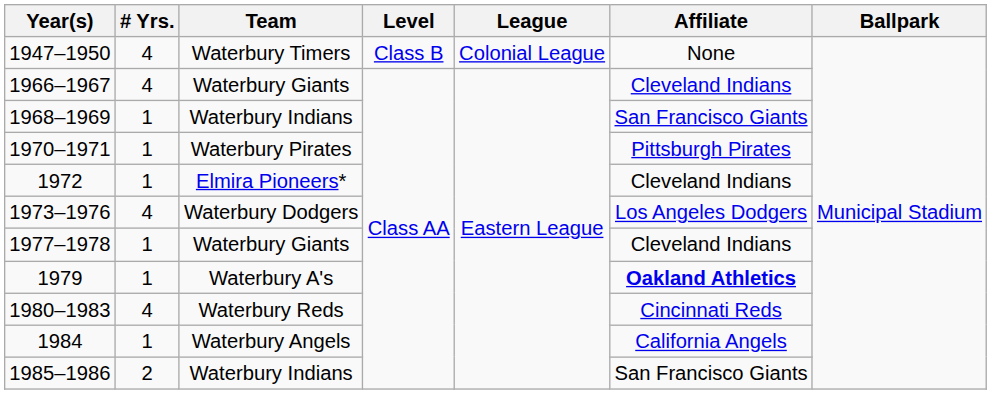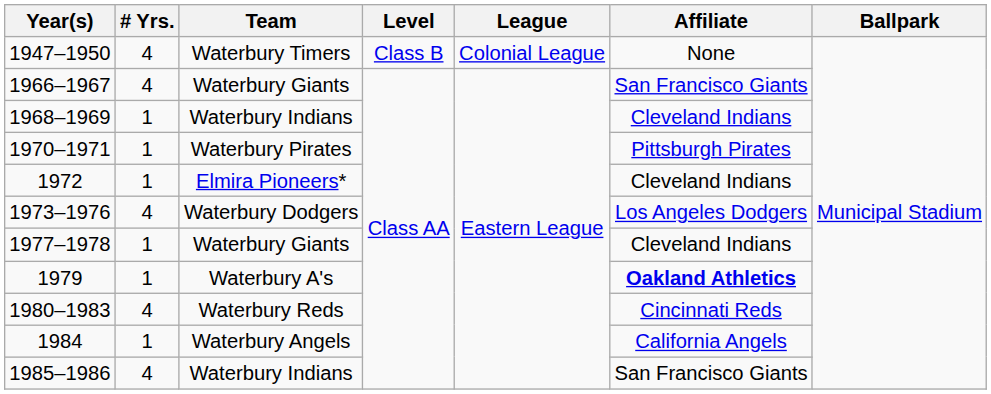 <table class="wikitable" style="text-align:center; font-size: 95%;">
 <tr>
 <th>Year(s)</th>
 <th># Yrs.</th>
 <th>Team</th>
 <th>Level</th>
 <th>League</th>
 <th>Affiliate</th>
 <th>Ballpark</th>
 </tr>
 <tr>
 <td>1947–1950</td>
 <td>4</td>
 <td>Waterbury Timers</td>
 <td><a href='#'>Class B</a></td>
 <td><a href='#'>Colonial League</a></td>
 <td>None</td>
 <td rowspan=11><a href='#'>Municipal Stadium</a></td>
 </tr>
 <tr>
 <td>1966–1967</td>
 <td>4</td>
 <td>Waterbury Giants</td>
 <td rowspan=10><a href='#'>Class AA</a></td>
 <td rowspan=10><a href='#'>Eastern League</a></td>
-<td><a href='#'>Cleveland Indians</a></td>
+<td><a href='#'>San Francisco Giants</a></td>
 </tr>
 <tr>
 <td>1968–1969</td>
 <td>1</td>
 <td>Waterbury Indians</td>
-<td><a href='#'>San Francisco Giants</a></td>
+<td><a href='#'>Cleveland Indians</a></td>
 </tr>
 <tr>
 <td>1970–1971</td>
 <td>1</td>
 <td>Waterbury Pirates</td>
 <td><a href='#'>Pittsburgh Pirates</a></td>
 </tr>
 <tr>
 <td>1972</td>
 <td>1</td>
 <td><a href='#'>Elmira Pioneers</a>*</td>
 <td>Cleveland Indians</td>
 </tr>
 <tr>
 <td>1973–1976</td>
 <td>4</td>
 <td>Waterbury Dodgers</td>
 <td><a href='#'>Los Angeles Dodgers</a></td>
 </tr>
 <tr>
 <td>1977–1978</td>
 <td>1</td>
 <td>Waterbury Giants</td>
 <td>Cleveland Indians</td>
 </tr>
 <tr>
 <td>1979</td>
 <td>1</td>
 <td>Waterbury A's</td>
 <td><strong><a href='#'>Oakland Athletics</a></strong></td>
 </tr>
 <tr>
 <td>1980–1983</td>
 <td>4</td>
 <td>Waterbury Reds</td>
 <td><a href='#'>Cincinnati Reds</a></td>
 </tr>
 <tr>
 <td>1984</td>
 <td>1</td>
 <td>Waterbury Angels</td>
 <td><a href='#'>California Angels</a></td>
 </tr>
 <tr>
 <td>1985–1986</td>
-<td>2</td>
+<td>4</td>
 <td>Waterbury Indians</td>
 <td>San Francisco Giants</td>
 </tr>
 </table>
